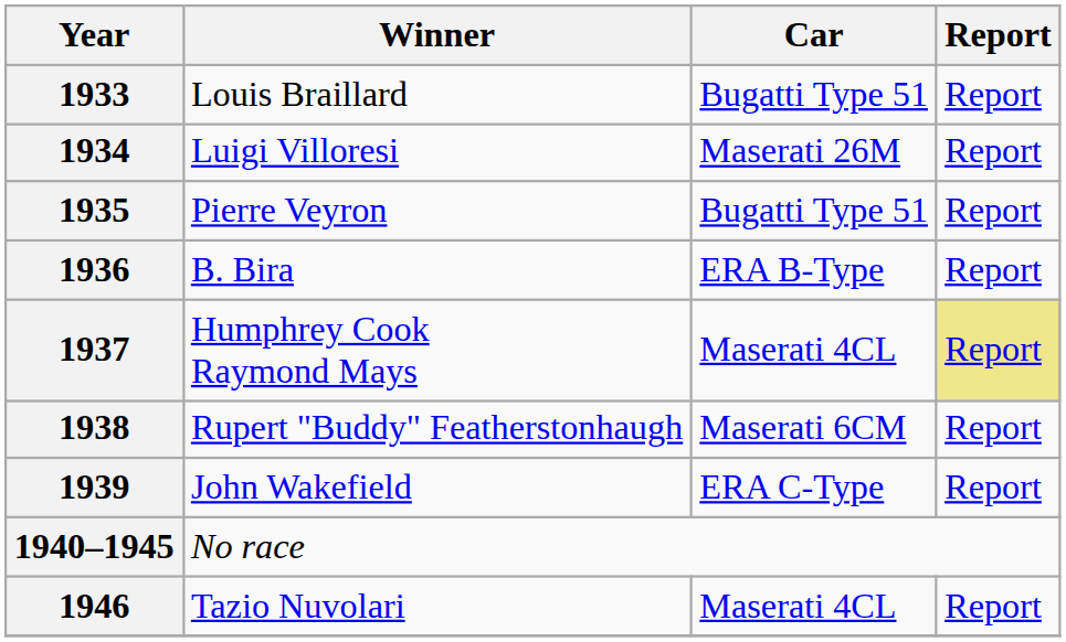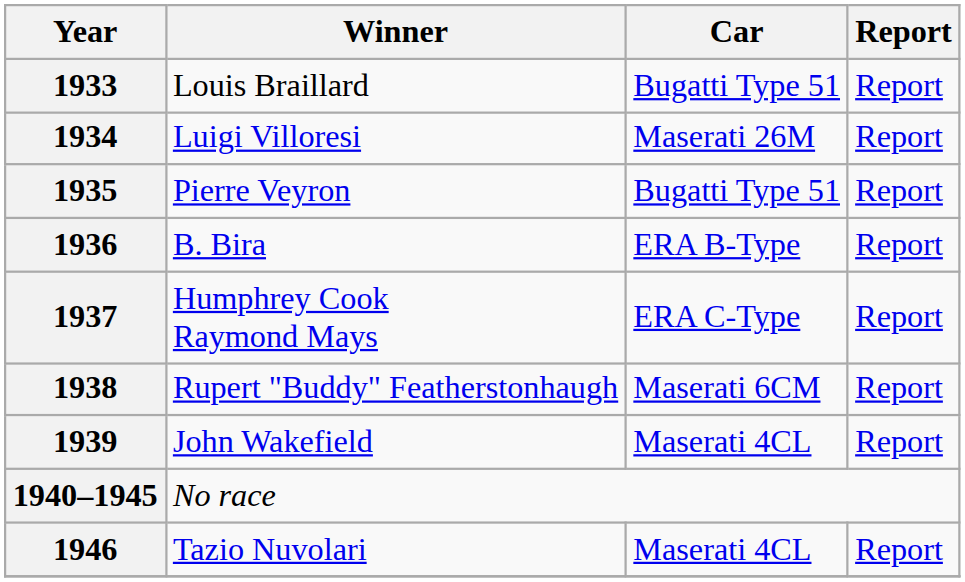 <table class="wikitable" style="font-size: 90%;">
 <tr>
 <th>Year</th>
 <th>Winner</th>
 <th>Car</th>
 <th>Report</th>
 </tr>
 <tr>
 <th>1933</th>
 <td> Louis Braillard</td>
 <td><a href='#'>Bugatti Type 51</a></td>
 <td><a href='#'>Report</a></td>
 </tr>
 <tr>
 <th>1934</th>
 <td> <a href='#'>Luigi Villoresi</a></td>
 <td><a href='#'>Maserati 26M</a></td>
 <td><a href='#'>Report</a></td>
 </tr>
 <tr>
 <th>1935</th>
 <td> <a href='#'>Pierre Veyron</a></td>
 <td><a href='#'>Bugatti Type 51</a></td>
 <td><a href='#'>Report</a></td>
 </tr>
 <tr>
 <th>1936</th>
 <td> <a href='#'>B. Bira</a></td>
 <td><a href='#'>ERA B-Type</a></td>
 <td><a href='#'>Report</a></td>
 </tr>
 <tr>
 <th>1937</th>
 <td> <a href='#'>Humphrey Cook</a><br>  <a href='#'>Raymond Mays</a></td>
-<td><a href='#'>Maserati 4CL</a></td>
-<td style="background: khaki;"><a href='#'>Report</a></td>
+<td><a href='#'>ERA C-Type</a></td>
+<td><a href='#'>Report</a></td>
 </tr>
 <tr>
 <th>1938</th>
 <td> <a href='#'>Rupert "Buddy" Featherstonhaugh</a></td>
 <td><a href='#'>Maserati 6CM</a></td>
 <td><a href='#'>Report</a></td>
 </tr>
 <tr>
 <th>1939</th>
 <td> <a href='#'>John Wakefield</a></td>
-<td><a href='#'>ERA C-Type</a></td>
+<td><a href='#'>Maserati 4CL</a></td>
 <td><a href='#'>Report</a></td>
 </tr>
 <tr>
 <th>1940–1945</th>
 <td colspan=3><em>No race</em></td>
 </tr>
 <tr>
 <th>1946</th>
 <td> <a href='#'>Tazio Nuvolari</a></td>
 <td><a href='#'>Maserati 4CL</a></td>
 <td><a href='#'>Report</a></td>
 </tr>
 <tr>
 </tr>
 </table>
